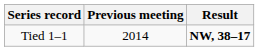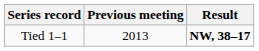 <table class="wikitable">
 <tr align="center">
 <th>Series record</th>
 <th>Previous meeting</th>
 <th>Result</th>
 </tr>
 <tr align="center">
 <td>Tied 1–1</td>
-<td>2014</td>
+<td>2013</td>
 <td><strong>NW, 38–17</strong></td>
 </tr>
 </table>
